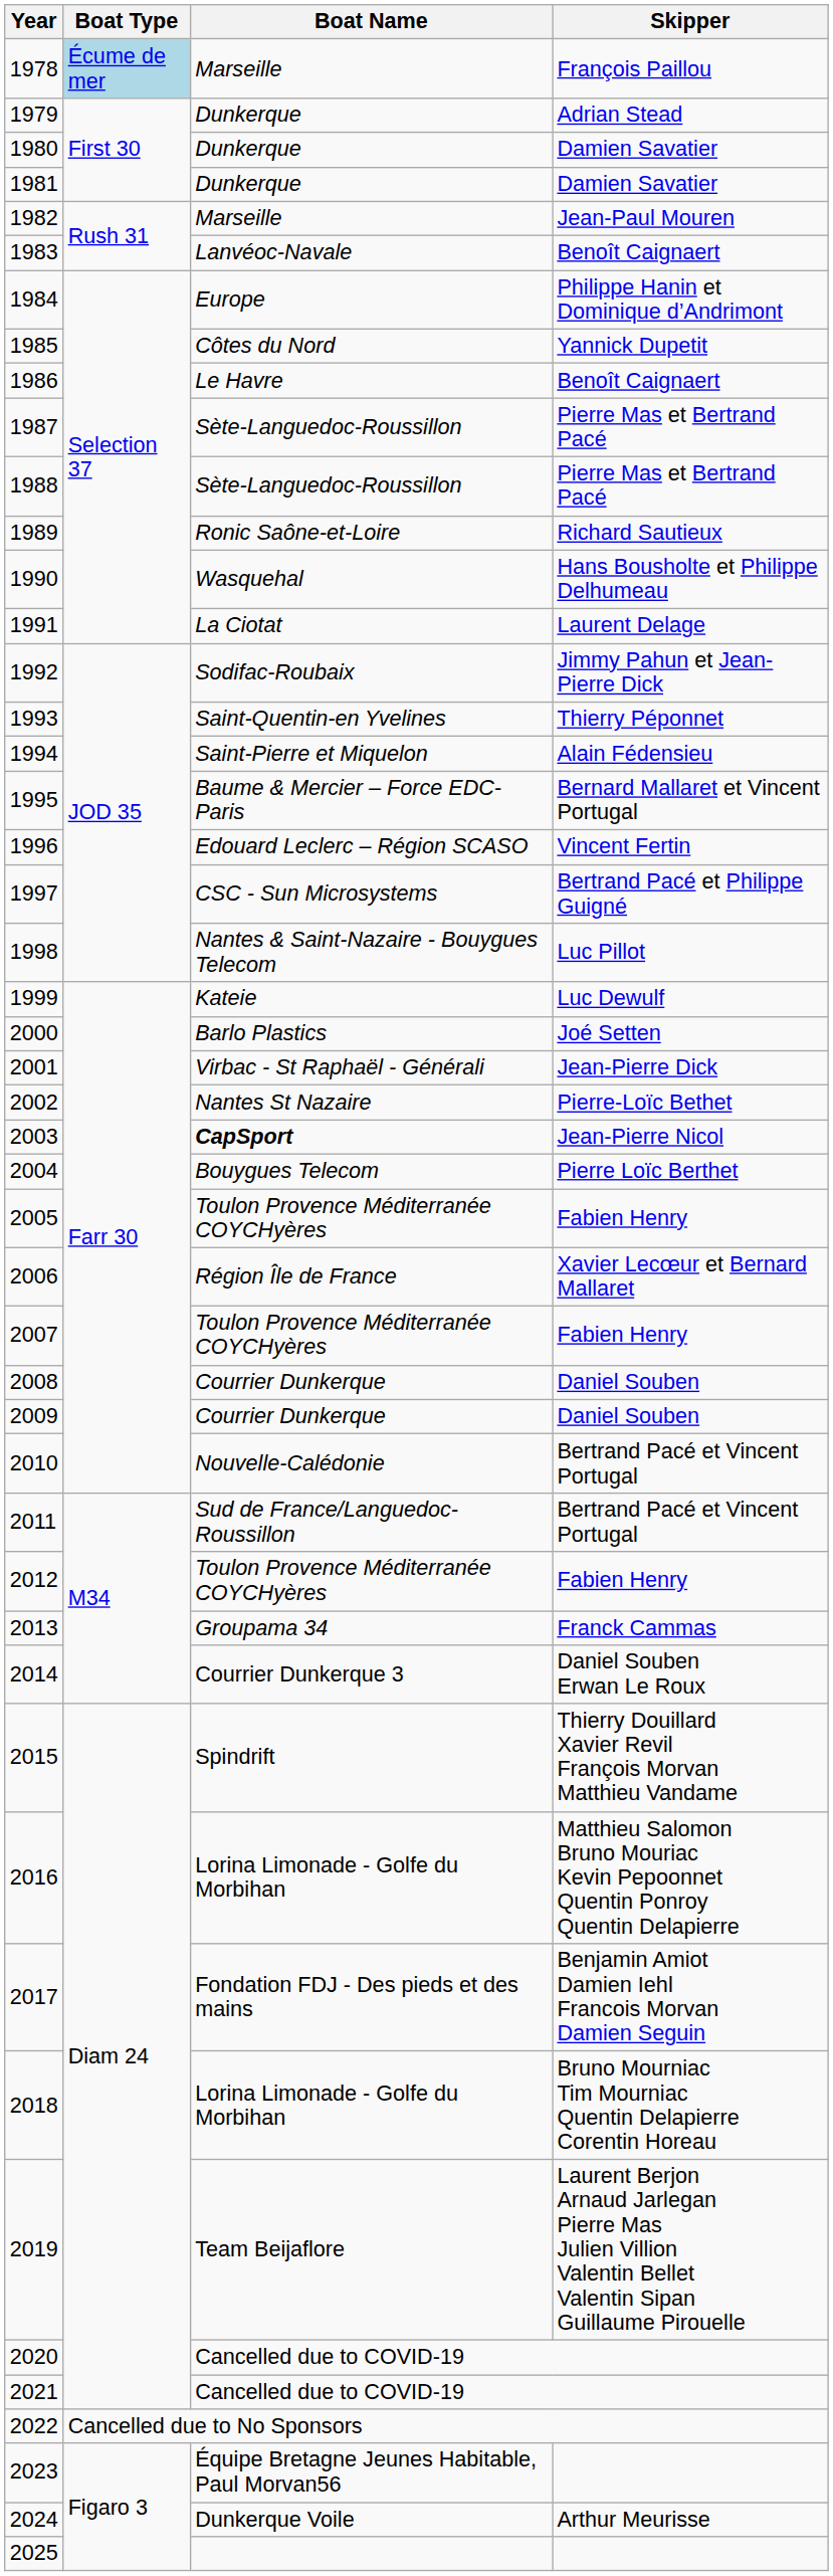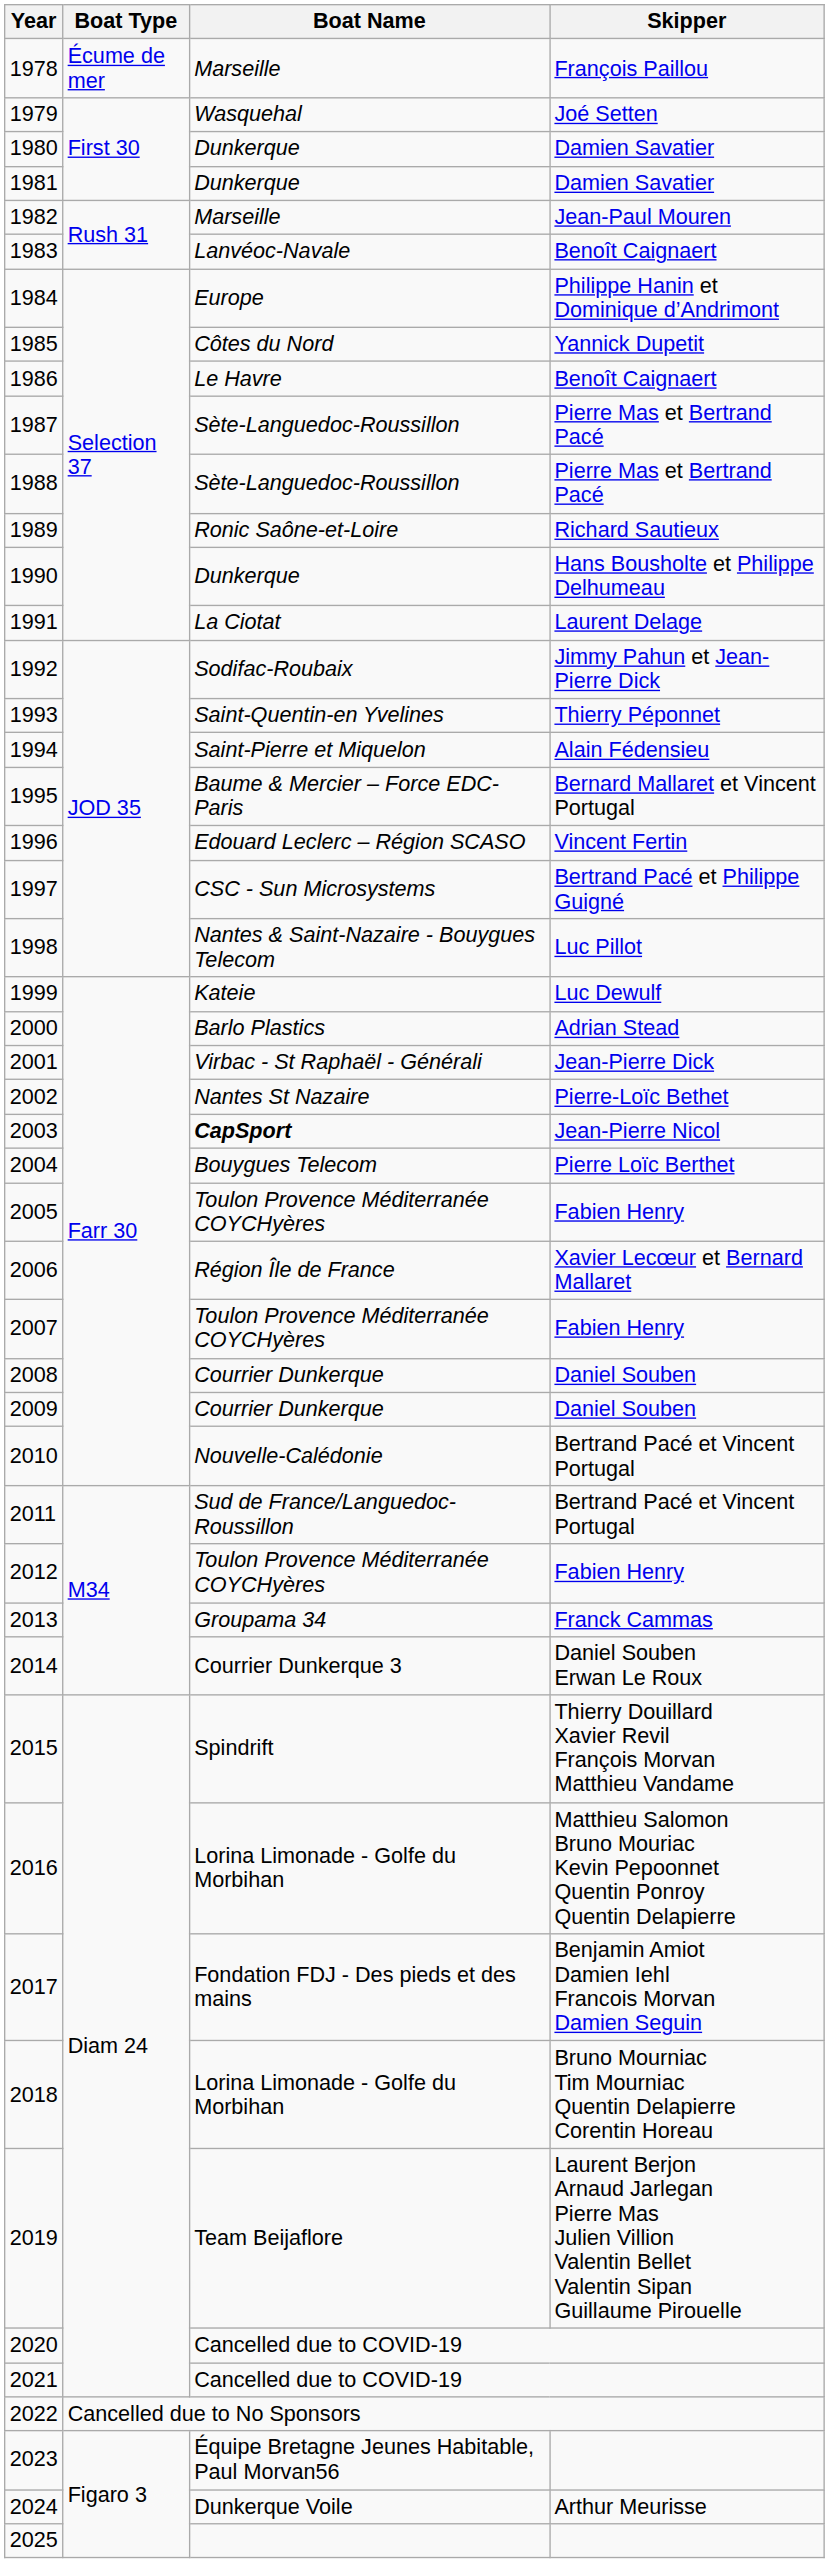 <table class="wikitable sortable">
 <tr>
 <th>Year</th>
 <th>Boat Type</th>
 <th>Boat Name</th>
 <th>Skipper</th>
 </tr>
 <tr>
 <td>1978</td>
-<td style="background: lightblue;"><a href='#'>Écume de mer</a></td>
+<td><a href='#'>Écume de mer</a></td>
 <td><em>Marseille</em></td>
 <td><a href='#'>François Paillou</a></td>
 </tr>
 <tr>
 <td>1979</td>
 <td rowspan=3><a href='#'>First 30</a></td>
-<td><em>Dunkerque</em></td>
-<td><a href='#'>Adrian Stead</a></td>
+<td><em>Wasquehal</em></td>
+<td><a href='#'>Joé Setten</a></td>
 </tr>
 <tr>
 <td>1980</td>
 <td><em>Dunkerque</em></td>
 <td><a href='#'>Damien Savatier</a></td>
 </tr>
 <tr>
 <td>1981</td>
 <td><em>Dunkerque</em></td>
 <td><a href='#'>Damien Savatier</a></td>
 </tr>
 <tr>
 <td>1982</td>
 <td rowspan=2><a href='#'>Rush 31</a></td>
 <td><em>Marseille</em></td>
 <td><a href='#'>Jean-Paul Mouren</a></td>
 </tr>
 <tr>
 <td>1983</td>
 <td><em>Lanvéoc-Navale</em></td>
 <td><a href='#'>Benoît Caignaert</a></td>
 </tr>
 <tr>
 <td>1984</td>
 <td rowspan=8><a href='#'>Selection 37</a></td>
 <td><em>Europe</em></td>
 <td><a href='#'>Philippe Hanin</a> et <a href='#'>Dominique d’Andrimont</a></td>
 </tr>
 <tr>
 <td>1985</td>
 <td><em>Côtes du Nord</em></td>
 <td><a href='#'>Yannick Dupetit</a></td>
 </tr>
 <tr>
 <td>1986</td>
 <td><em>Le Havre</em></td>
 <td><a href='#'>Benoît Caignaert</a></td>
 </tr>
 <tr>
 <td>1987</td>
 <td><em>Sète-Languedoc-Roussillon</em></td>
 <td><a href='#'>Pierre Mas</a> et <a href='#'>Bertrand Pacé</a></td>
 </tr>
 <tr>
 <td>1988</td>
 <td><em>Sète-Languedoc-Roussillon</em></td>
 <td><a href='#'>Pierre Mas</a> et <a href='#'>Bertrand Pacé</a></td>
 </tr>
 <tr>
 <td>1989</td>
 <td><em>Ronic Saône-et-Loire</em></td>
 <td><a href='#'>Richard Sautieux</a></td>
 </tr>
 <tr>
 <td>1990</td>
-<td><em>Wasquehal</em></td>
+<td><em>Dunkerque</em></td>
 <td><a href='#'>Hans Bousholte</a> et <a href='#'>Philippe Delhumeau</a></td>
 </tr>
 <tr>
 <td>1991</td>
 <td><em>La Ciotat</em></td>
 <td><a href='#'>Laurent Delage</a></td>
 </tr>
 <tr>
 <td>1992</td>
 <td rowspan=7><a href='#'>JOD 35</a></td>
 <td><em>Sodifac-Roubaix</em></td>
 <td><a href='#'>Jimmy Pahun</a> et <a href='#'>Jean-Pierre Dick</a></td>
 </tr>
 <tr>
 <td>1993</td>
 <td><em>Saint-Quentin-en Yvelines</em></td>
 <td><a href='#'>Thierry Péponnet</a></td>
 </tr>
 <tr>
 <td>1994</td>
 <td><em>Saint-Pierre et Miquelon</em></td>
 <td><a href='#'>Alain Fédensieu</a></td>
 </tr>
 <tr>
 <td>1995</td>
 <td><em>Baume & Mercier – Force EDC-Paris</em></td>
 <td><a href='#'>Bernard Mallaret</a> et Vincent Portugal</td>
 </tr>
 <tr>
 <td>1996</td>
 <td><em>Edouard Leclerc – Région SCASO</em></td>
 <td><a href='#'>Vincent Fertin</a></td>
 </tr>
 <tr>
 <td>1997</td>
 <td><em>CSC - Sun Microsystems</em></td>
 <td><a href='#'>Bertrand Pacé</a> et <a href='#'>Philippe Guigné</a></td>
 </tr>
 <tr>
 <td>1998</td>
 <td><em>Nantes & Saint-Nazaire - Bouygues Telecom</em></td>
 <td><a href='#'>Luc Pillot</a></td>
 </tr>
 <tr>
 <td>1999</td>
 <td rowspan=12><a href='#'>Farr 30</a></td>
 <td><em>Kateie</em></td>
 <td><a href='#'>Luc Dewulf</a></td>
 </tr>
 <tr>
 <td>2000</td>
 <td><em>Barlo Plastics</em></td>
-<td><a href='#'>Joé Setten</a></td>
+<td><a href='#'>Adrian Stead</a></td>
 </tr>
 <tr>
 <td>2001</td>
 <td><em>Virbac - St Raphaël - Générali</em></td>
 <td><a href='#'>Jean-Pierre Dick</a></td>
 </tr>
 <tr>
 <td>2002</td>
 <td><em>Nantes St Nazaire</em></td>
 <td><a href='#'>Pierre-Loïc Bethet</a></td>
 </tr>
 <tr>
 <td>2003</td>
 <td><strong><em>CapSport</em></strong></td>
 <td><a href='#'>Jean-Pierre Nicol</a></td>
 </tr>
 <tr>
 <td>2004</td>
 <td><em>Bouygues Telecom</em></td>
 <td><a href='#'>Pierre Loïc Berthet</a></td>
 </tr>
 <tr>
 <td>2005</td>
 <td><em>Toulon Provence Méditerranée COYCHyères</em></td>
 <td><a href='#'>Fabien Henry</a></td>
 </tr>
 <tr>
 <td>2006</td>
 <td><em>Région Île de France</em></td>
 <td><a href='#'>Xavier Lecœur</a> et <a href='#'>Bernard Mallaret</a></td>
 </tr>
 <tr>
 <td>2007</td>
 <td><em>Toulon Provence Méditerranée COYCHyères </em></td>
 <td><a href='#'>Fabien Henry</a></td>
 </tr>
 <tr>
 <td>2008</td>
 <td><em>Courrier Dunkerque</em></td>
 <td><a href='#'>Daniel Souben</a></td>
 </tr>
 <tr>
 <td>2009</td>
 <td><em>Courrier Dunkerque</em></td>
 <td><a href='#'>Daniel Souben</a></td>
 </tr>
 <tr>
 <td>2010</td>
 <td><em>Nouvelle-Calédonie</em></td>
 <td>Bertrand Pacé et Vincent Portugal</td>
 </tr>
 <tr>
 <td>2011</td>
 <td rowspan=4><a href='#'>M34</a></td>
 <td><em>Sud de France/Languedoc-Roussillon</em></td>
 <td>Bertrand Pacé et Vincent Portugal</td>
 </tr>
 <tr>
 <td>2012</td>
 <td><em>Toulon Provence Méditerranée COYCHyères</em></td>
 <td><a href='#'>Fabien Henry</a></td>
 </tr>
 <tr>
 <td>2013</td>
 <td><em>Groupama 34</em></td>
 <td><a href='#'>Franck Cammas</a></td>
 </tr>
 <tr>
 <td>2014</td>
 <td>Courrier Dunkerque 3</td>
 <td>Daniel Souben <br> Erwan Le Roux</td>
 </tr>
 <tr>
 <td>2015</td>
 <td rowspan=7>Diam 24</td>
 <td>Spindrift</td>
 <td>Thierry Douillard <br> Xavier Revil <br> François Morvan <br> Matthieu Vandame</td>
 </tr>
 <tr>
 <td>2016</td>
 <td>Lorina Limonade - Golfe du Morbihan</td>
 <td>Matthieu Salomon <br> Bruno Mouriac <br> Kevin Pepoonnet <br>Quentin Ponroy <br>Quentin Delapierre</td>
 </tr>
 <tr>
 <td>2017</td>
 <td>Fondation FDJ - Des pieds et des mains</td>
 <td>Benjamin Amiot <br> Damien Iehl <br>Francois Morvan<br><a href='#'>Damien Seguin</a></td>
 </tr>
 <tr>
 <td>2018</td>
 <td>Lorina Limonade - Golfe du Morbihan</td>
 <td>Bruno Mourniac<br>Tim Mourniac<br>Quentin Delapierre<br>Corentin Horeau</td>
 </tr>
 <tr>
 <td>2019</td>
 <td>Team Beijaflore</td>
 <td>Laurent Berjon<br>Arnaud Jarlegan<br>Pierre Mas<br>Julien Villion<br>Valentin Bellet<br>Valentin Sipan<br>Guillaume Pirouelle</td>
 </tr>
 <tr>
 <td>2020</td>
 <td colspan=2>Cancelled due to COVID-19</td>
 </tr>
 <tr>
 <td>2021</td>
 <td colspan=2>Cancelled due to COVID-19</td>
 </tr>
 <tr>
 <td>2022</td>
 <td colspan=3>Cancelled due to No Sponsors</td>
 </tr>
 <tr>
 <td>2023</td>
 <td rowspan=3>Figaro 3</td>
 <td>Équipe Bretagne Jeunes Habitable, Paul Morvan56</td>
 </tr>
 <tr>
 <td>2024</td>
 <td>Dunkerque Voile</td>
 <td>Arthur Meurisse</td>
 </tr>
 <tr>
 <td>2025</td>
 <td></td>
 </tr>
 </table>
